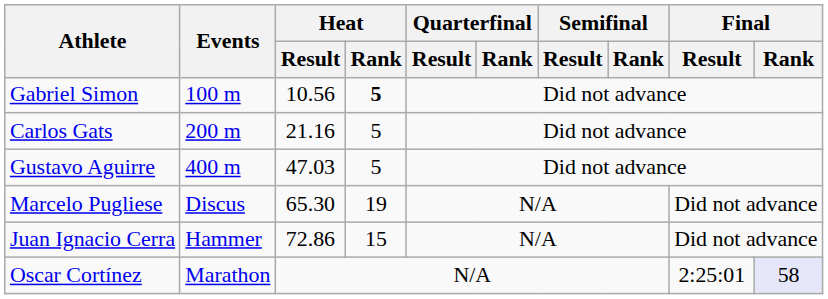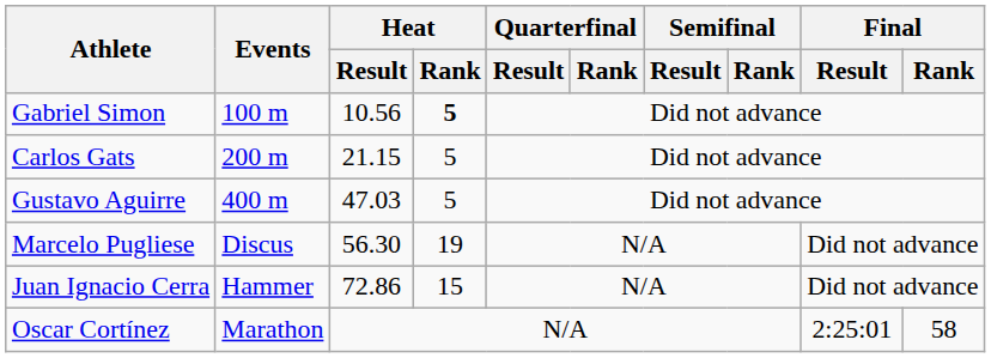 <table class=wikitable style="font-size:90%">
 <tr>
 <th rowspan="2">Athlete</th>
 <th rowspan="2">Events</th>
 <th colspan="2">Heat</th>
 <th colspan="2">Quarterfinal</th>
 <th colspan="2">Semifinal</th>
 <th colspan="2">Final</th>
 </tr>
 <tr>
 <th>Result</th>
 <th>Rank</th>
 <th>Result</th>
 <th>Rank</th>
 <th>Result</th>
 <th>Rank</th>
 <th>Result</th>
 <th>Rank</th>
 </tr>
 <tr>
 <td><a href='#'>Gabriel Simon</a></td>
 <td><a href='#'>100 m</a></td>
 <td style="text-align:center;">10.56</td>
 <td style="text-align:center;"><strong>5</strong></td>
 <td style="text-align:center;" colspan="6">Did not advance</td>
 </tr>
 <tr>
 <td><a href='#'>Carlos Gats</a></td>
 <td><a href='#'>200 m</a></td>
-<td style="text-align:center;">21.16</td>
+<td style="text-align:center;">21.15</td>
 <td style="text-align:center;">5</td>
 <td style="text-align:center;" colspan="6">Did not advance</td>
 </tr>
 <tr>
 <td><a href='#'>Gustavo Aguirre</a></td>
 <td><a href='#'>400 m</a></td>
 <td style="text-align:center;">47.03</td>
 <td style="text-align:center;">5</td>
 <td style="text-align:center;" colspan="6">Did not advance</td>
 </tr>
 <tr>
 <td><a href='#'>Marcelo Pugliese</a></td>
 <td><a href='#'>Discus</a></td>
-<td style="text-align:center;">65.30</td>
+<td style="text-align:center;">56.30</td>
 <td style="text-align:center;">19</td>
 <td style="text-align:center;" colspan="4">N/A</td>
 <td style="text-align:center;" colspan="2">Did not advance</td>
 </tr>
 <tr>
 <td><a href='#'>Juan Ignacio Cerra</a></td>
 <td><a href='#'>Hammer</a></td>
 <td style="text-align:center;">72.86</td>
 <td style="text-align:center;">15</td>
 <td style="text-align:center;" colspan="4">N/A</td>
 <td style="text-align:center;" colspan="2">Did not advance</td>
 </tr>
 <tr>
 <td><a href='#'>Oscar Cortínez</a></td>
 <td><a href='#'>Marathon</a></td>
 <td style="text-align:center;" colspan="6">N/A</td>
 <td style="text-align:center;">2:25:01</td>
-<td style="background: lavender; text-align:center;">58</td>
+<td style="text-align:center;">58</td>
 </tr>
 </table>
